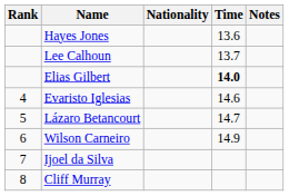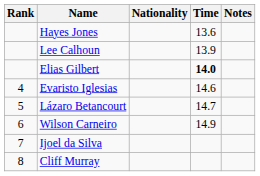 <table class="wikitable sortable" style="text-align:center">
 <tr>
 <th>Rank</th>
 <th>Name</th>
 <th>Nationality</th>
 <th>Time</th>
 <th>Notes</th>
 </tr>
 <tr>
 <td></td>
 <td align=left><a href='#'>Hayes Jones</a></td>
 <td align=left></td>
 <td>13.6</td>
 <td></td>
 </tr>
 <tr>
 <td></td>
 <td align=left><a href='#'>Lee Calhoun</a></td>
 <td align=left></td>
-<td>13.7</td>
+<td>13.9</td>
 <td></td>
 </tr>
 <tr>
 <td></td>
 <td align=left><a href='#'>Elias Gilbert</a></td>
 <td align=left></td>
 <td><strong>14.0</strong></td>
 <td></td>
 </tr>
 <tr>
 <td>4</td>
 <td align=left><a href='#'>Evaristo Iglesias</a></td>
 <td align=left></td>
 <td>14.6</td>
 <td></td>
 </tr>
 <tr>
 <td>5</td>
 <td align=left><a href='#'>Lázaro Betancourt</a></td>
 <td align=left></td>
 <td>14.7</td>
 <td></td>
 </tr>
 <tr>
 <td>6</td>
 <td align=left><a href='#'>Wilson Carneiro</a></td>
 <td align=left></td>
 <td>14.9</td>
 <td></td>
 </tr>
 <tr>
 <td>7</td>
 <td align=left><a href='#'>Ijoel da Silva</a></td>
 <td align=left></td>
 <td></td>
 <td></td>
 </tr>
 <tr>
 <td>8</td>
 <td align=left><a href='#'>Cliff Murray</a></td>
 <td align=left></td>
 <td></td>
 <td></td>
 </tr>
 </table>
